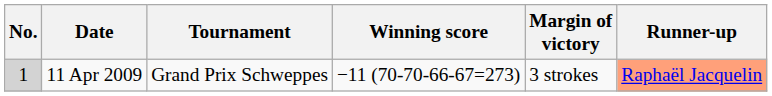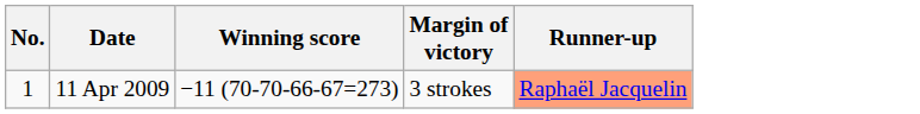 <table class="wikitable" style="font-size:95%;">
 <tr>
 <th>No.</th>
 <th>Date</th>
-<th>Tournament</th>
 <th>Winning score</th>
 <th>Margin of<br>victory</th>
 <th>Runner-up</th>
 </tr>
 <tr>
-<td align=center style="background: lightgrey;">1</td>
+<td align=center>1</td>
 <td align=right>11 Apr 2009</td>
-<td>Grand Prix Schweppes</td>
 <td>−11 (70-70-66-67=273)</td>
 <td>3 strokes</td>
 <td style="background: lightsalmon;"> <a href='#'>Raphaël Jacquelin</a></td>
 </tr>
 </table>
